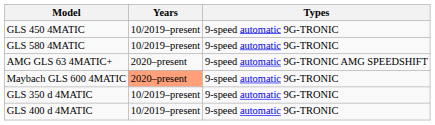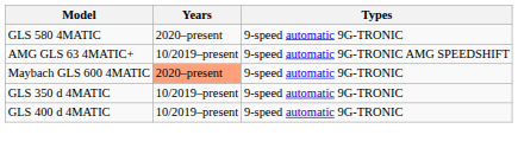 <table class=wikitable>
 <tr>
 <th>Model</th>
 <th>Years</th>
 <th>Types</th>
 </tr>
 <tr>
-<td>GLS 450 4MATIC</td>
-<td>10/2019–present</td>
-<td>9-speed <a href='#'>automatic</a> 9G-TRONIC</td>
-</tr>
-<tr>
 <td>GLS 580 4MATIC</td>
-<td>10/2019–present</td>
+<td>2020–present</td>
 <td>9-speed <a href='#'>automatic</a> 9G-TRONIC</td>
 </tr>
 <tr>
 <td>AMG GLS 63 4MATIC+</td>
-<td>2020–present</td>
+<td>10/2019–present</td>
 <td>9-speed <a href='#'>automatic</a> 9G-TRONIC AMG SPEEDSHIFT</td>
 </tr>
 <tr>
 <td>Maybach GLS 600 4MATIC</td>
 <td style="background: lightsalmon;">2020–present</td>
 <td>9-speed <a href='#'>automatic</a> 9G-TRONIC</td>
 </tr>
 <tr>
 <td>GLS 350 d 4MATIC</td>
 <td>10/2019–present</td>
 <td>9-speed <a href='#'>automatic</a> 9G-TRONIC</td>
 </tr>
 <tr>
 <td>GLS 400 d 4MATIC</td>
 <td>10/2019–present</td>
 <td>9-speed <a href='#'>automatic</a> 9G-TRONIC</td>
 </tr>
 </table>
